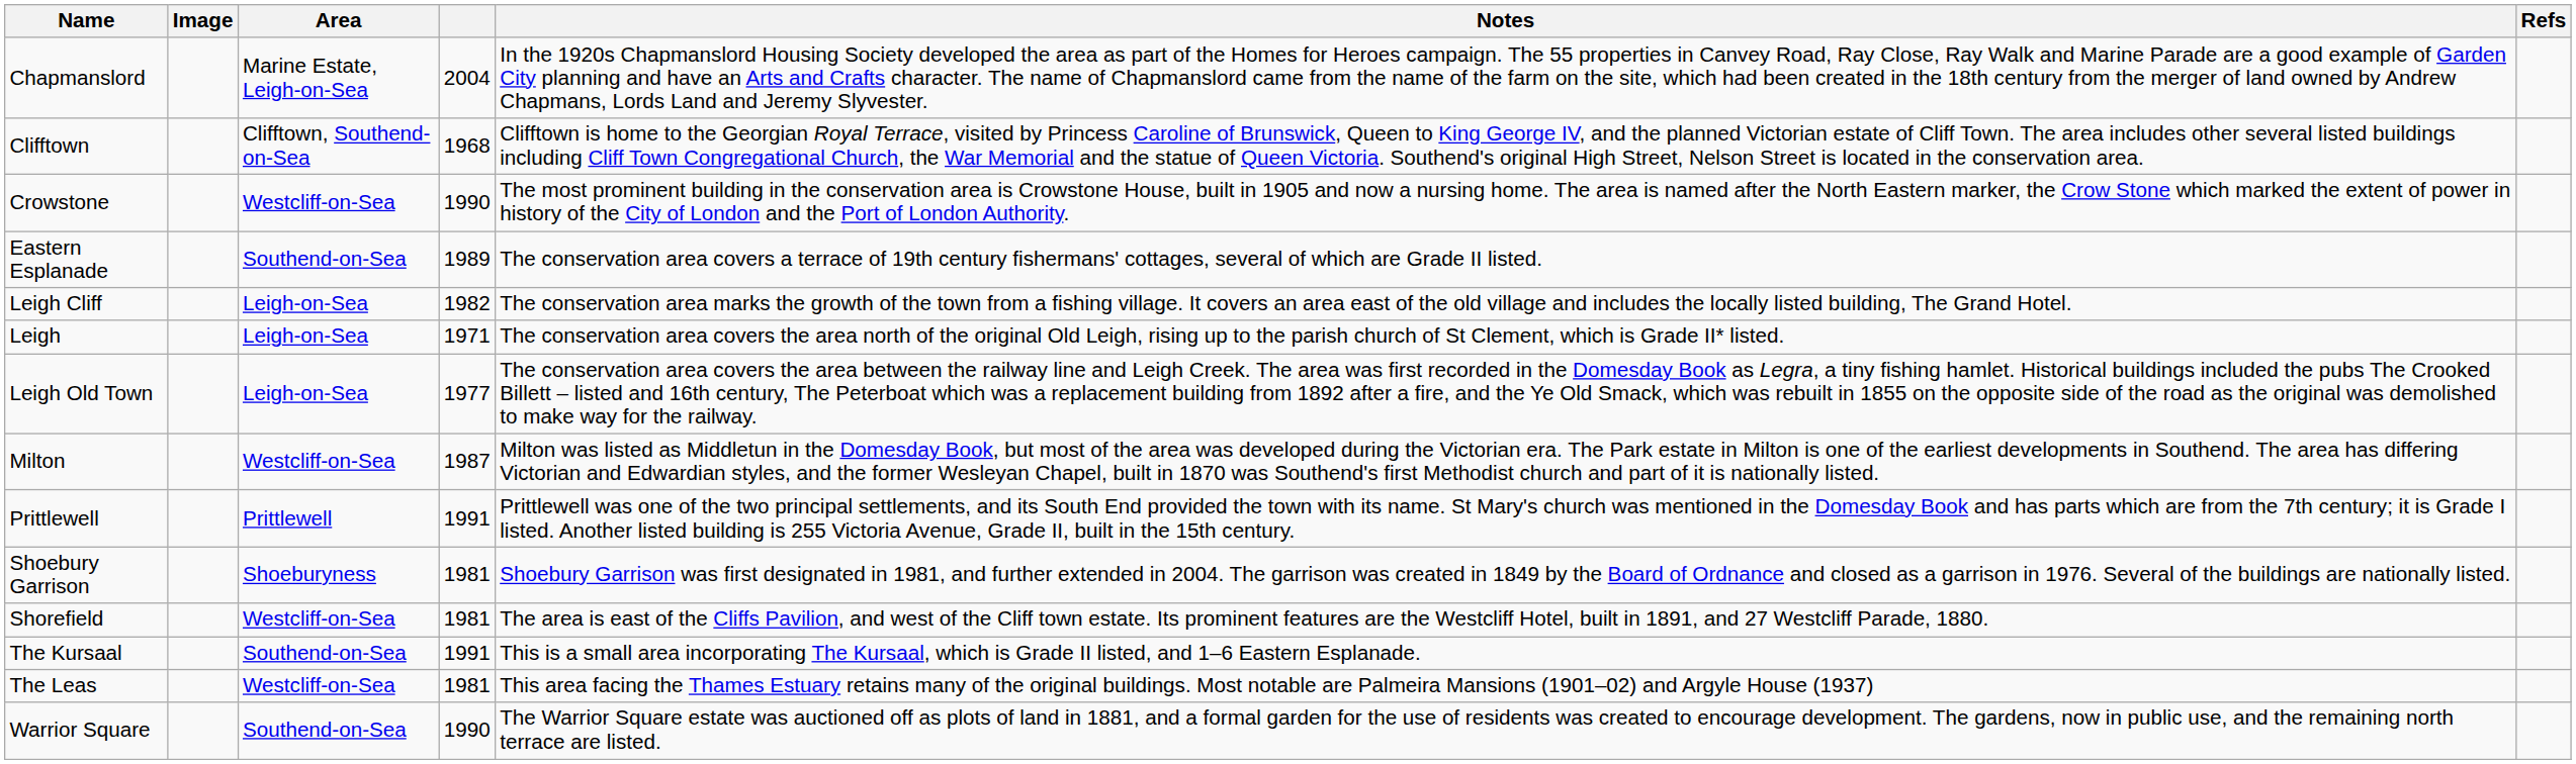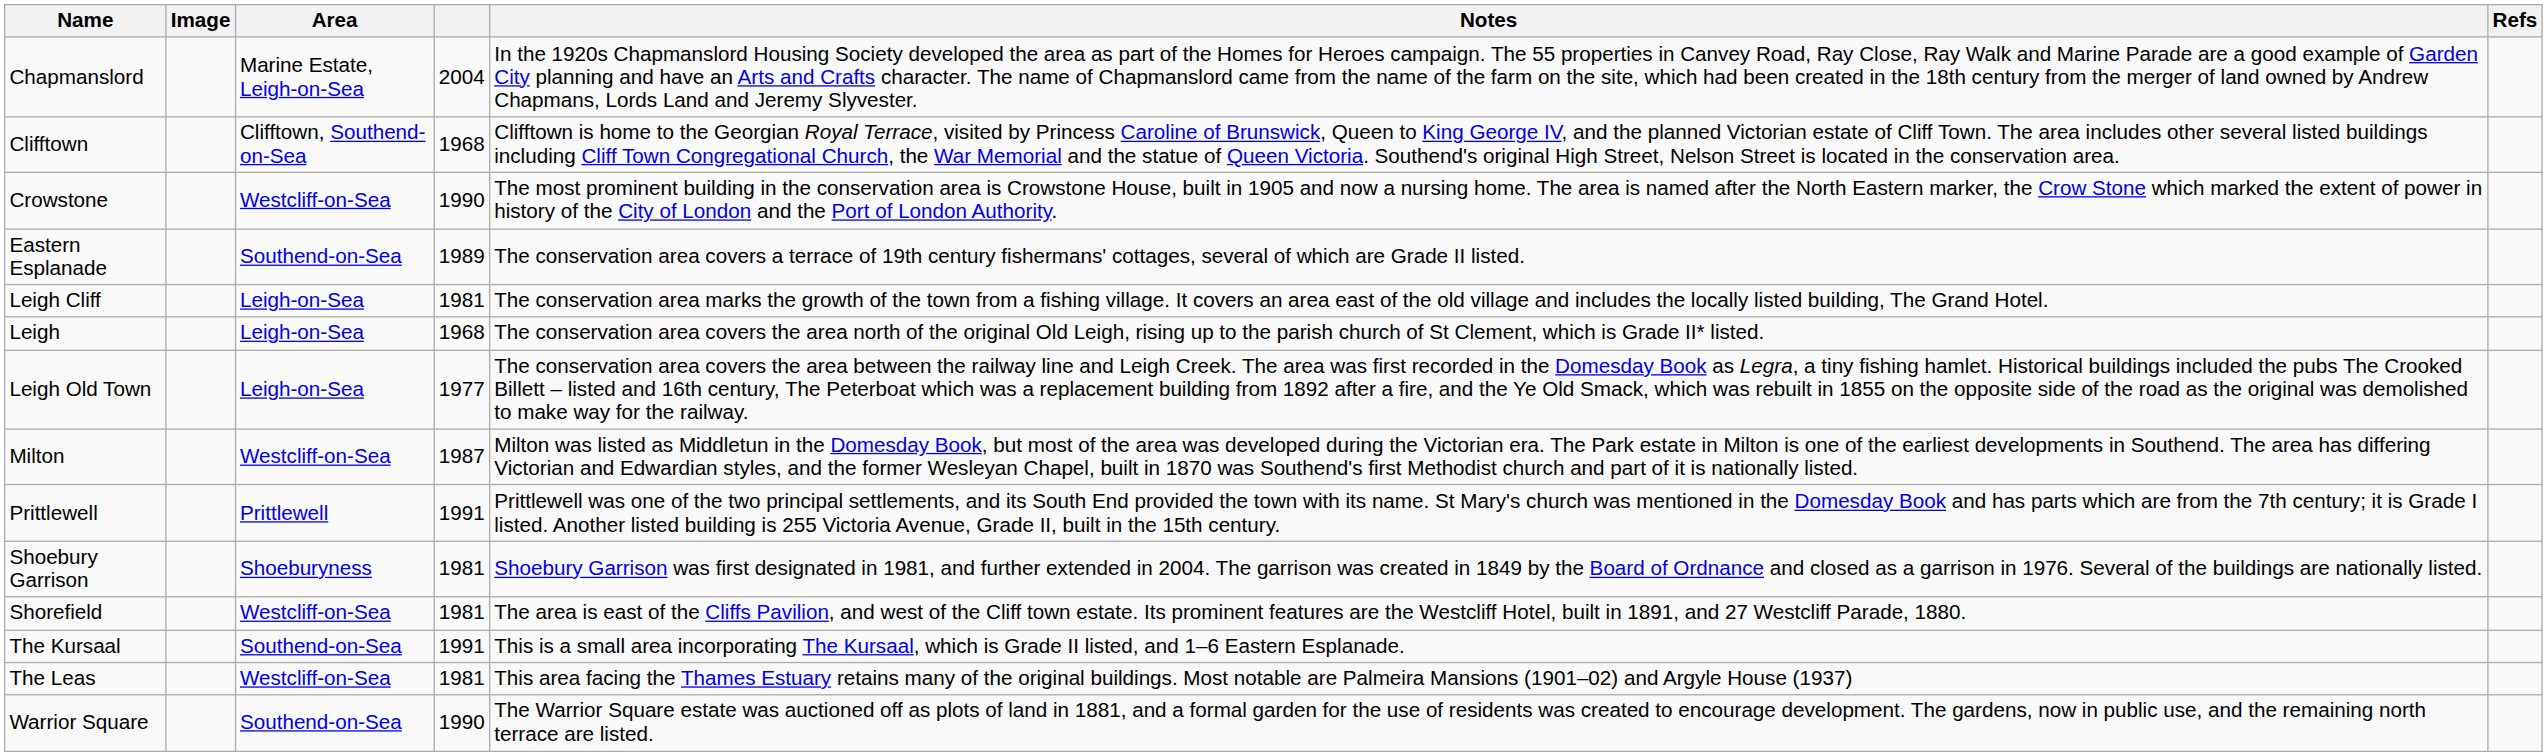 <table class="wikitable sortable">
 <tr>
 <th>Name</th>
 <th class="unsortable">Image</th>
 <th>Area</th>
 <th></th>
 <th class="unsortable">Notes</th>
 <th class="unsortable">Refs</th>
 </tr>
 <tr>
 <td>Chapmanslord</td>
 <td></td>
 <td>Marine Estate, <a href='#'>Leigh-on-Sea</a></td>
 <td>2004</td>
 <td>In the 1920s Chapmanslord Housing Society developed the area as part of the Homes for Heroes campaign. The 55 properties in Canvey Road, Ray Close, Ray Walk and Marine Parade are a good example of <a href='#'>Garden City</a> planning and have an <a href='#'>Arts and Crafts</a> character. The name of Chapmanslord came from the name of the farm on the site, which had been created in the 18th century from the merger of land owned by Andrew Chapmans, Lords Land and Jeremy Slyvester.</td>
 <td></td>
 </tr>
 <tr>
 <td>Clifftown</td>
 <td></td>
 <td>Clifftown, <a href='#'>Southend-on-Sea</a></td>
 <td>1968</td>
 <td>Clifftown is home to the Georgian <em>Royal Terrace</em>, visited by Princess <a href='#'>Caroline of Brunswick</a>, Queen to <a href='#'>King George IV</a>, and the planned Victorian estate of Cliff Town. The area includes other several listed buildings including <a href='#'>Cliff Town Congregational Church</a>, the <a href='#'>War Memorial</a> and the statue of <a href='#'>Queen Victoria</a>. Southend's original High Street, Nelson Street is located in the conservation area.</td>
 <td></td>
 </tr>
 <tr>
 <td>Crowstone</td>
 <td></td>
 <td><a href='#'>Westcliff-on-Sea</a></td>
 <td>1990</td>
 <td>The most prominent building in the conservation area is Crowstone House, built in 1905 and now a nursing home. The area is named after the North Eastern marker, the <a href='#'>Crow Stone</a> which marked the extent of power in history of the <a href='#'>City of London</a> and the <a href='#'>Port of London Authority</a>.</td>
 <td></td>
 </tr>
 <tr>
 <td>Eastern Esplanade</td>
 <td></td>
 <td><a href='#'>Southend-on-Sea</a></td>
 <td>1989</td>
 <td>The conservation area covers a terrace of 19th century fishermans' cottages, several of which are Grade II listed.</td>
 <td></td>
 </tr>
 <tr>
 <td>Leigh Cliff</td>
 <td></td>
 <td><a href='#'>Leigh-on-Sea</a></td>
-<td>1982</td>
+<td>1981</td>
 <td>The conservation area marks the growth of the town from a fishing village. It covers an area east of the old village and includes the locally listed building, The Grand Hotel.</td>
 <td></td>
 </tr>
 <tr>
 <td>Leigh</td>
 <td></td>
 <td><a href='#'>Leigh-on-Sea</a></td>
-<td>1971</td>
+<td>1968</td>
 <td>The conservation area covers the area north of the original Old Leigh, rising up to the parish church of St Clement, which is Grade II* listed.</td>
 <td></td>
 </tr>
 <tr>
 <td>Leigh Old Town</td>
 <td></td>
 <td><a href='#'>Leigh-on-Sea</a></td>
 <td>1977</td>
 <td>The conservation area covers the area between the railway line and Leigh Creek. The area was first recorded in the <a href='#'>Domesday Book</a> as <em>Legra</em>, a tiny fishing hamlet. Historical buildings included the pubs The Crooked Billett – listed and 16th century, The Peterboat which was a replacement building from 1892 after a fire, and the Ye Old Smack, which was rebuilt in 1855 on the opposite side of the road as the original was demolished to make way for the railway.</td>
 <td></td>
 </tr>
 <tr>
 <td>Milton</td>
 <td></td>
 <td><a href='#'>Westcliff-on-Sea</a></td>
 <td>1987</td>
 <td>Milton was listed as Middletun in the <a href='#'>Domesday Book</a>, but most of the area was developed during the Victorian era. The Park estate in Milton is one of the earliest developments in Southend. The area has differing Victorian and Edwardian styles, and the former Wesleyan Chapel, built in 1870 was Southend's first Methodist church and part of it is nationally listed.</td>
 <td></td>
 </tr>
 <tr>
 <td>Prittlewell</td>
 <td></td>
 <td><a href='#'>Prittlewell</a></td>
 <td>1991</td>
 <td>Prittlewell was one of the two principal settlements, and its South End provided the town with its name. St Mary's church was mentioned in the <a href='#'>Domesday Book</a> and has parts which are from the 7th century; it is Grade I listed. Another listed building is 255 Victoria Avenue, Grade II, built in the 15th century.</td>
 <td></td>
 </tr>
 <tr>
 <td>Shoebury Garrison</td>
 <td></td>
 <td><a href='#'>Shoeburyness</a></td>
 <td>1981</td>
 <td><a href='#'>Shoebury Garrison</a> was first designated in 1981, and further extended in 2004. The garrison was created in 1849 by the <a href='#'>Board of Ordnance</a> and closed as a garrison in 1976. Several of the buildings are nationally listed.</td>
 <td></td>
 </tr>
 <tr>
 <td>Shorefield</td>
 <td></td>
 <td><a href='#'>Westcliff-on-Sea</a></td>
 <td>1981</td>
 <td>The area is east of the <a href='#'>Cliffs Pavilion</a>, and west of the Cliff town estate. Its prominent features are the Westcliff Hotel, built in 1891, and 27 Westcliff Parade, 1880.</td>
 <td></td>
 </tr>
 <tr>
 <td>The Kursaal</td>
 <td></td>
 <td><a href='#'>Southend-on-Sea</a></td>
 <td>1991</td>
 <td>This is a small area incorporating <a href='#'>The Kursaal</a>, which is Grade II listed, and 1–6 Eastern Esplanade.</td>
 <td></td>
 </tr>
 <tr>
 <td>The Leas</td>
 <td></td>
 <td><a href='#'>Westcliff-on-Sea</a></td>
 <td>1981</td>
 <td>This area facing the <a href='#'>Thames Estuary</a> retains many of the original buildings. Most notable are Palmeira Mansions (1901–02) and Argyle House (1937)</td>
 <td></td>
 </tr>
 <tr>
 <td>Warrior Square</td>
 <td></td>
 <td><a href='#'>Southend-on-Sea</a></td>
 <td>1990</td>
 <td>The Warrior Square estate was auctioned off as plots of land in 1881, and a formal garden for the use of residents was created to encourage development. The gardens, now in public use, and the remaining north terrace are listed.</td>
 <td></td>
 </tr>
 <tr>
 </tr>
 </table>
